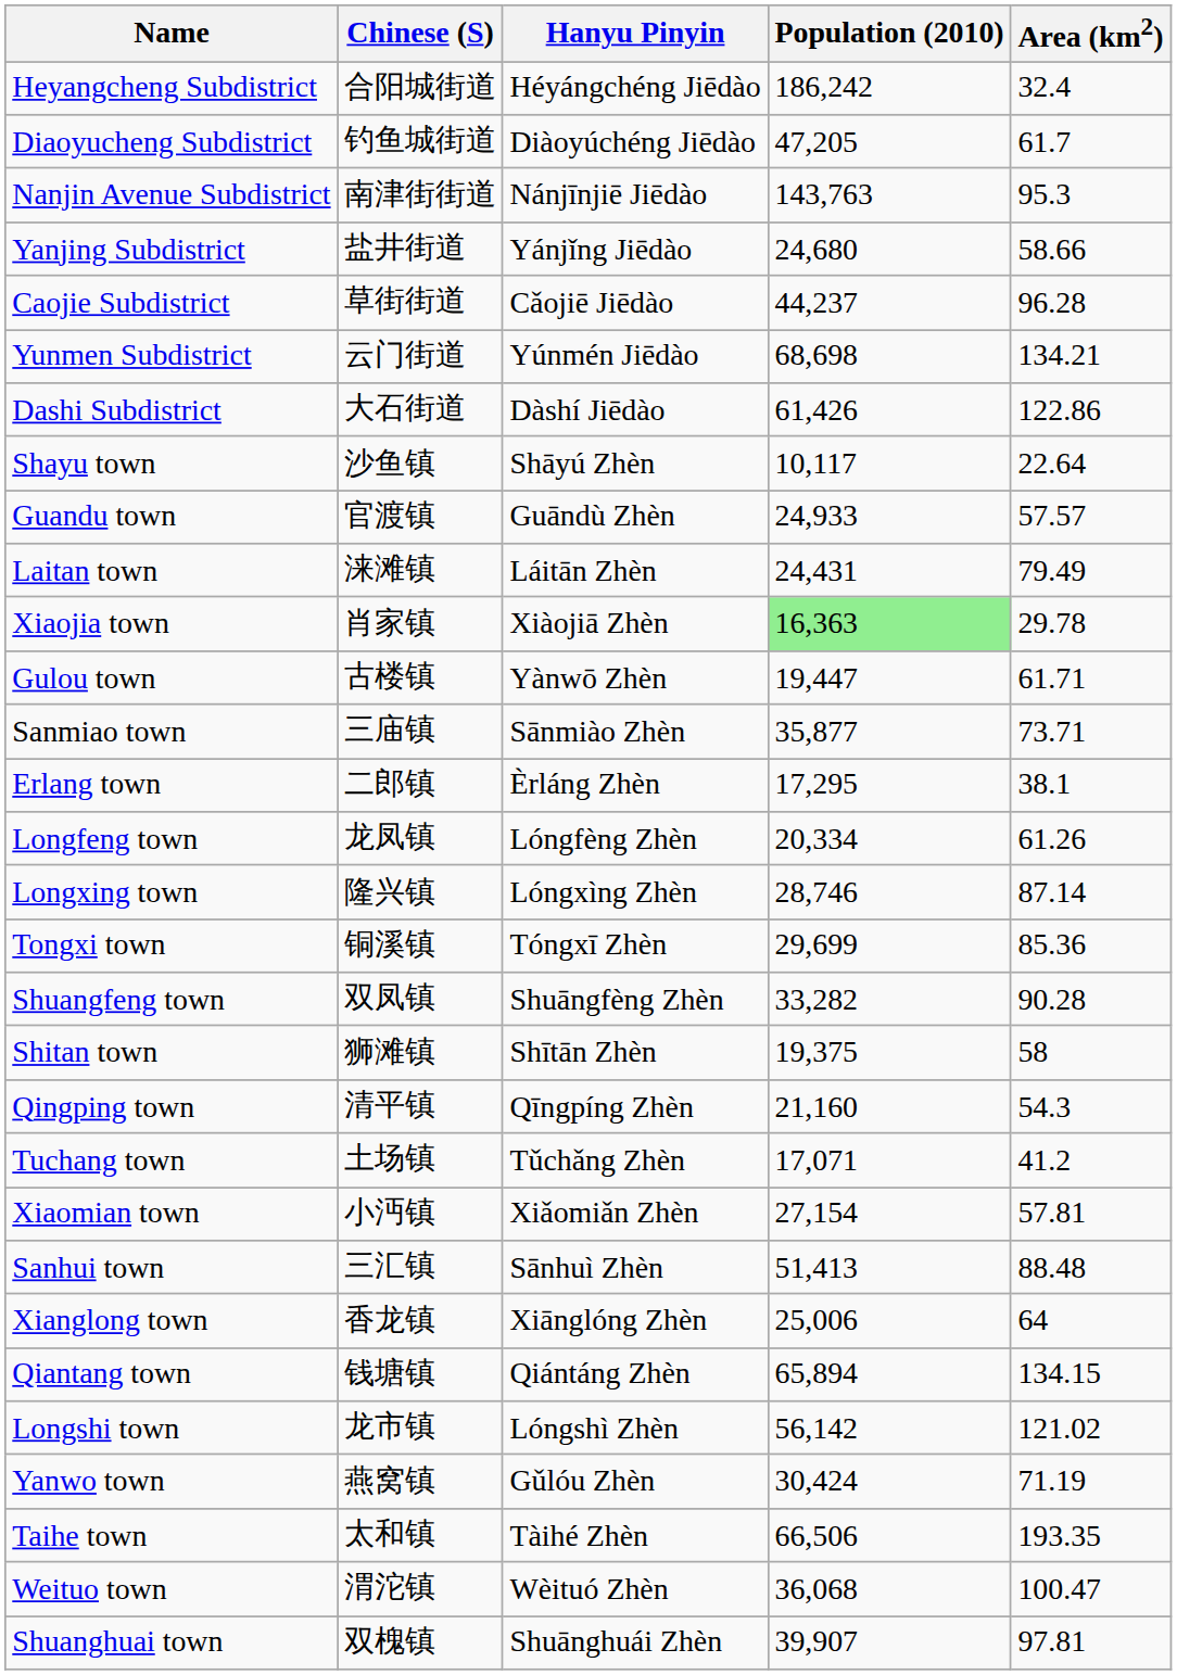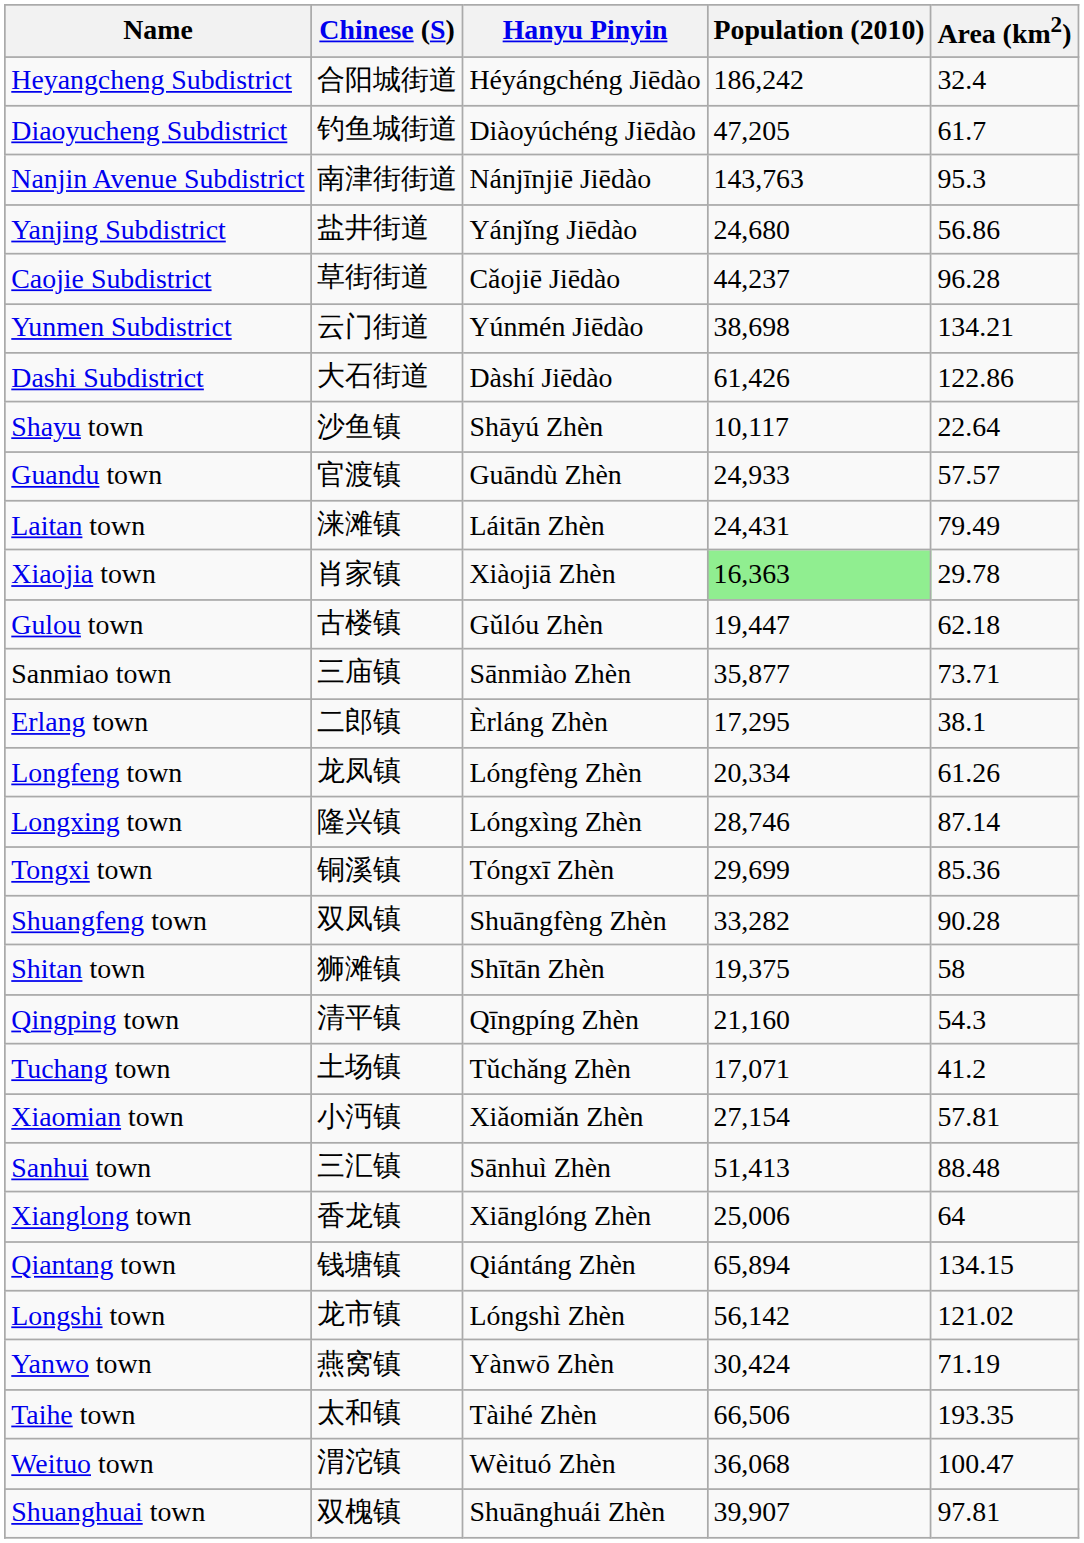 <table class="wikitable">
 <tr>
 <th>Name</th>
 <th><a href='#'>Chinese</a> (<a href='#'>S</a>)</th>
 <th><a href='#'>Hanyu Pinyin</a></th>
 <th>Population (2010)</th>
 <th>Area (km<sup>2</sup>)</th>
 </tr>
 <tr>
 <td><a href='#'>Heyangcheng Subdistrict</a></td>
 <td>合阳城街道</td>
 <td>Héyángchéng Jiēdào</td>
 <td>186,242</td>
 <td>32.4</td>
 </tr>
 <tr>
 <td><a href='#'>Diaoyucheng Subdistrict</a></td>
 <td>钓鱼城街道</td>
 <td>Diàoyúchéng Jiēdào</td>
 <td>47,205</td>
 <td>61.7</td>
 </tr>
 <tr>
 <td><a href='#'>Nanjin Avenue Subdistrict</a></td>
 <td>南津街街道</td>
 <td>Nánjīnjiē Jiēdào</td>
 <td>143,763</td>
 <td>95.3</td>
 </tr>
 <tr>
 <td><a href='#'>Yanjing Subdistrict</a></td>
 <td>盐井街道</td>
 <td>Yánjǐng Jiēdào</td>
 <td>24,680</td>
-<td>58.66</td>
+<td>56.86</td>
 </tr>
 <tr>
 <td><a href='#'>Caojie Subdistrict</a></td>
 <td>草街街道</td>
 <td>Cǎojiē Jiēdào</td>
 <td>44,237</td>
 <td>96.28</td>
 </tr>
 <tr>
 <td><a href='#'>Yunmen Subdistrict</a></td>
 <td>云门街道</td>
 <td>Yúnmén Jiēdào</td>
-<td>68,698</td>
+<td>38,698</td>
 <td>134.21</td>
 </tr>
 <tr>
 <td><a href='#'>Dashi Subdistrict</a></td>
 <td>大石街道</td>
 <td>Dàshí Jiēdào</td>
 <td>61,426</td>
 <td>122.86</td>
 </tr>
 <tr>
 <td><a href='#'>Shayu</a> town</td>
 <td>沙鱼镇</td>
 <td>Shāyú Zhèn</td>
 <td>10,117</td>
 <td>22.64</td>
 </tr>
 <tr>
 <td><a href='#'>Guandu</a> town</td>
 <td>官渡镇</td>
 <td>Guāndù Zhèn</td>
 <td>24,933</td>
 <td>57.57</td>
 </tr>
 <tr>
 <td><a href='#'>Laitan</a> town</td>
 <td>涞滩镇</td>
 <td>Láitān Zhèn</td>
 <td>24,431</td>
 <td>79.49</td>
 </tr>
 <tr>
 <td><a href='#'>Xiaojia</a> town</td>
 <td>肖家镇</td>
 <td>Xiàojiā Zhèn</td>
 <td style="background: lightgreen;">16,363</td>
 <td>29.78</td>
 </tr>
 <tr>
 <td><a href='#'>Gulou</a> town</td>
 <td>古楼镇</td>
-<td>Yànwō Zhèn</td>
+<td>Gǔlóu Zhèn</td>
 <td>19,447</td>
-<td>61.71</td>
+<td>62.18</td>
 </tr>
 <tr>
 <td>Sanmiao town</td>
 <td>三庙镇</td>
 <td>Sānmiào Zhèn</td>
 <td>35,877</td>
 <td>73.71</td>
 </tr>
 <tr>
 <td><a href='#'>Erlang</a> town</td>
 <td>二郎镇</td>
 <td>Èrláng Zhèn</td>
 <td>17,295</td>
 <td>38.1</td>
 </tr>
 <tr>
 <td><a href='#'>Longfeng</a> town</td>
 <td>龙凤镇</td>
 <td>Lóngfèng Zhèn</td>
 <td>20,334</td>
 <td>61.26</td>
 </tr>
 <tr>
 <td><a href='#'>Longxing</a> town</td>
 <td>隆兴镇</td>
 <td>Lóngxìng Zhèn</td>
 <td>28,746</td>
 <td>87.14</td>
 </tr>
 <tr>
 <td><a href='#'>Tongxi</a> town</td>
 <td>铜溪镇</td>
 <td>Tóngxī Zhèn</td>
 <td>29,699</td>
 <td>85.36</td>
 </tr>
 <tr>
 <td><a href='#'>Shuangfeng</a> town</td>
 <td>双凤镇</td>
 <td>Shuāngfèng Zhèn</td>
 <td>33,282</td>
 <td>90.28</td>
 </tr>
 <tr>
 <td><a href='#'>Shitan</a> town</td>
 <td>狮滩镇</td>
 <td>Shītān Zhèn</td>
 <td>19,375</td>
 <td>58</td>
 </tr>
 <tr>
 <td><a href='#'>Qingping</a> town</td>
 <td>清平镇</td>
 <td>Qīngpíng Zhèn</td>
 <td>21,160</td>
 <td>54.3</td>
 </tr>
 <tr>
 <td><a href='#'>Tuchang</a> town</td>
 <td>土场镇</td>
 <td>Tǔchǎng Zhèn</td>
 <td>17,071</td>
 <td>41.2</td>
 </tr>
 <tr>
 <td><a href='#'>Xiaomian</a> town</td>
 <td>小沔镇</td>
 <td>Xiǎomiǎn Zhèn</td>
 <td>27,154</td>
 <td>57.81</td>
 </tr>
 <tr>
 <td><a href='#'>Sanhui</a> town</td>
 <td>三汇镇</td>
 <td>Sānhuì Zhèn</td>
 <td>51,413</td>
 <td>88.48</td>
 </tr>
 <tr>
 <td><a href='#'>Xianglong</a> town</td>
 <td>香龙镇</td>
 <td>Xiānglóng Zhèn</td>
 <td>25,006</td>
 <td>64</td>
 </tr>
 <tr>
 <td><a href='#'>Qiantang</a> town</td>
 <td>钱塘镇</td>
 <td>Qiántáng Zhèn</td>
 <td>65,894</td>
 <td>134.15</td>
 </tr>
 <tr>
 <td><a href='#'>Longshi</a> town</td>
 <td>龙市镇</td>
 <td>Lóngshì Zhèn</td>
 <td>56,142</td>
 <td>121.02</td>
 </tr>
 <tr>
 <td><a href='#'>Yanwo</a> town</td>
 <td>燕窝镇</td>
-<td>Gǔlóu Zhèn</td>
+<td>Yànwō Zhèn</td>
 <td>30,424</td>
 <td>71.19</td>
 </tr>
 <tr>
 <td><a href='#'>Taihe</a> town</td>
 <td>太和镇</td>
 <td>Tàihé Zhèn</td>
 <td>66,506</td>
 <td>193.35</td>
 </tr>
 <tr>
 <td><a href='#'>Weituo</a> town</td>
 <td>渭沱镇</td>
 <td>Wèituó Zhèn</td>
 <td>36,068</td>
 <td>100.47</td>
 </tr>
 <tr>
 <td><a href='#'>Shuanghuai</a> town</td>
 <td>双槐镇</td>
 <td>Shuānghuái Zhèn</td>
 <td>39,907</td>
 <td>97.81</td>
 </tr>
 </table>
